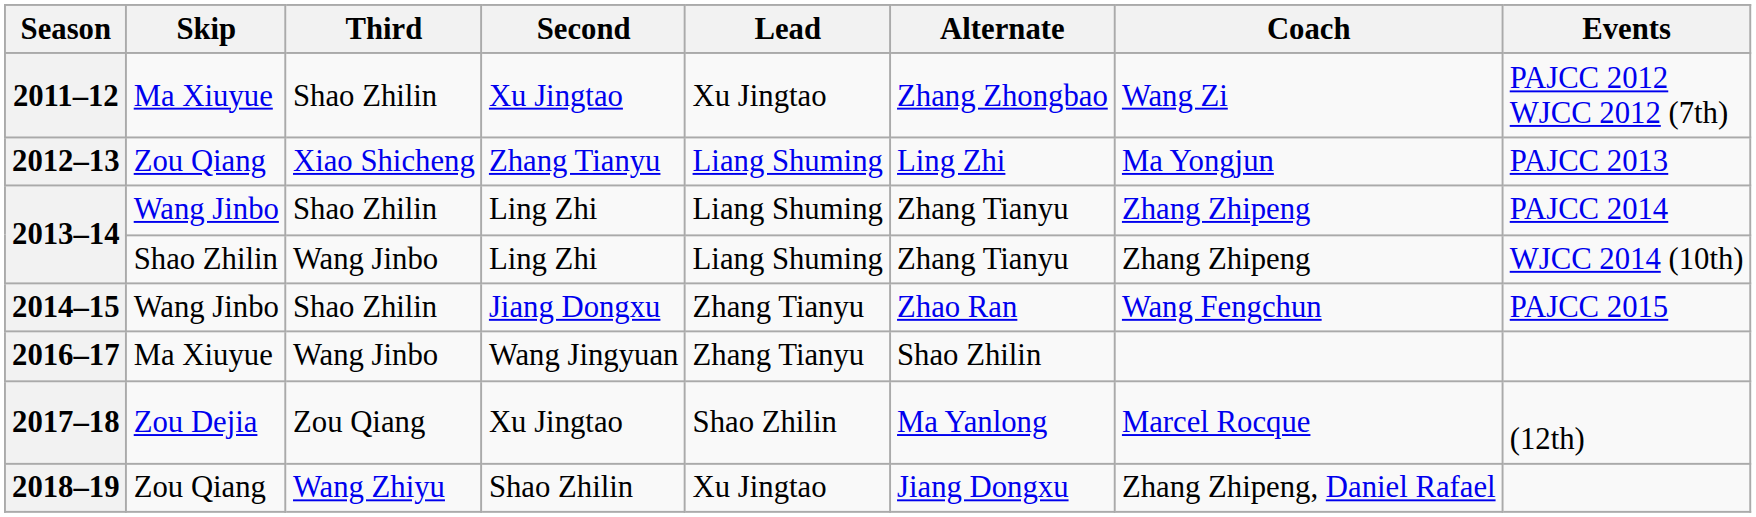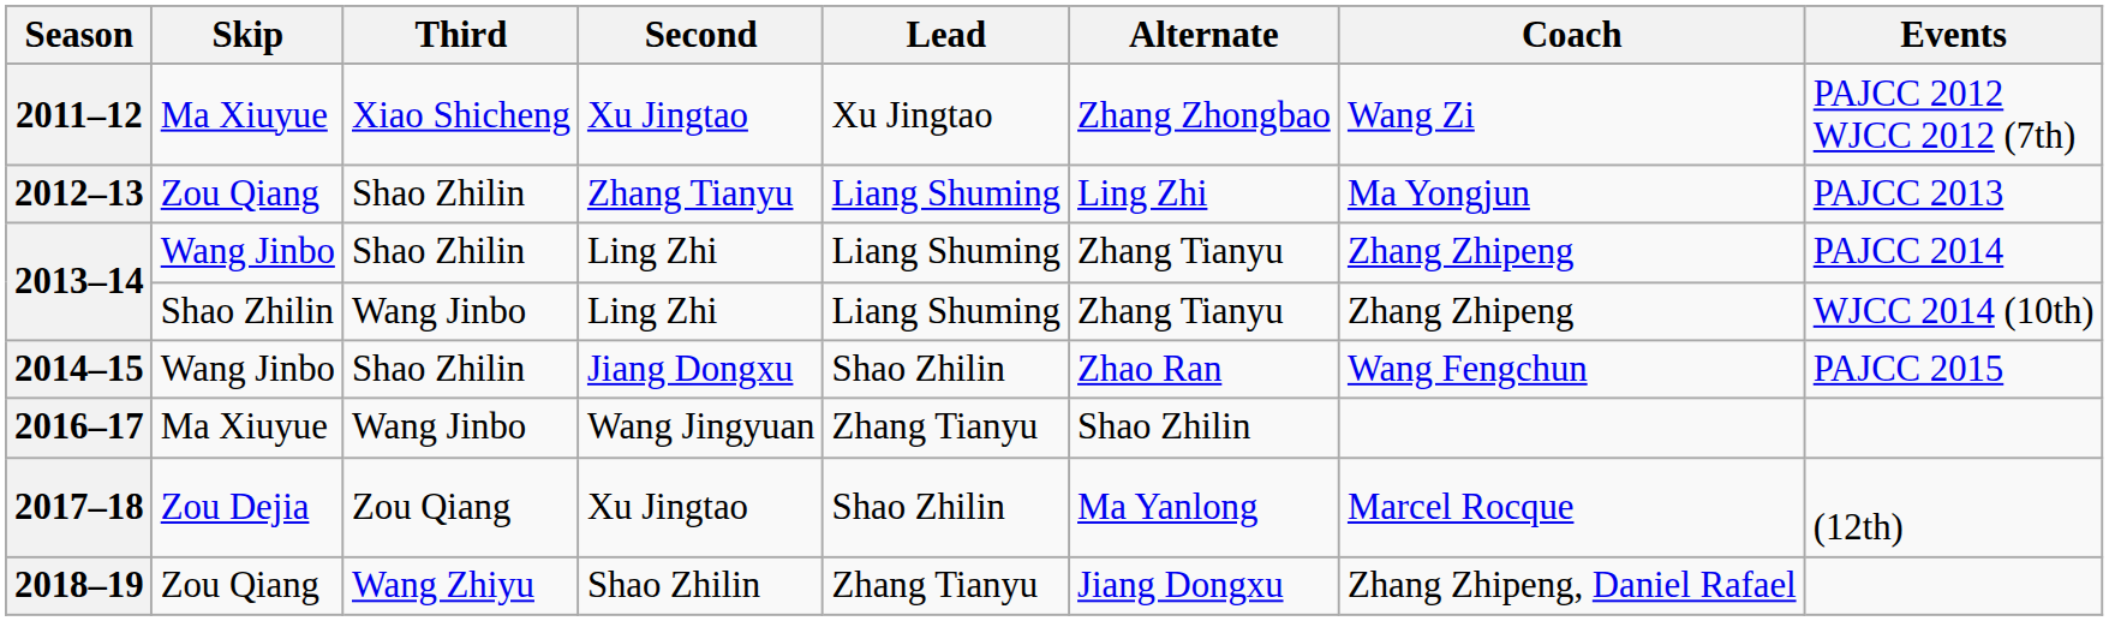 <table class="wikitable">
 <tr>
 <th scope="col">Season</th>
 <th scope="col">Skip</th>
 <th scope="col">Third</th>
 <th scope="col">Second</th>
 <th scope="col">Lead</th>
 <th scope="col">Alternate</th>
 <th scope="col">Coach</th>
 <th scope="col">Events</th>
 </tr>
 <tr>
 <th scope="row">2011–12</th>
 <td><a href='#'>Ma Xiuyue</a></td>
-<td>Shao Zhilin</td>
+<td><a href='#'>Xiao Shicheng</a></td>
 <td><a href='#'>Xu Jingtao</a></td>
 <td>Xu Jingtao</td>
 <td><a href='#'>Zhang Zhongbao</a></td>
 <td><a href='#'>Wang Zi</a></td>
 <td><a href='#'>PAJCC 2012</a> <br><a href='#'>WJCC 2012</a> (7th)</td>
 </tr>
 <tr>
 <th scope="row">2012–13</th>
 <td><a href='#'>Zou Qiang</a></td>
-<td><a href='#'>Xiao Shicheng</a></td>
+<td>Shao Zhilin</td>
 <td><a href='#'>Zhang Tianyu</a></td>
 <td><a href='#'>Liang Shuming</a></td>
 <td><a href='#'>Ling Zhi</a></td>
 <td><a href='#'>Ma Yongjun</a></td>
 <td><a href='#'>PAJCC 2013</a> </td>
 </tr>
 <tr>
 <th scope="row" rowspan=2>2013–14</th>
 <td><a href='#'>Wang Jinbo</a></td>
 <td>Shao Zhilin</td>
 <td>Ling Zhi</td>
 <td>Liang Shuming</td>
 <td>Zhang Tianyu</td>
 <td><a href='#'>Zhang Zhipeng</a></td>
 <td><a href='#'>PAJCC 2014</a> </td>
 </tr>
 <tr>
 <td>Shao Zhilin</td>
 <td>Wang Jinbo</td>
 <td>Ling Zhi</td>
 <td>Liang Shuming</td>
 <td>Zhang Tianyu</td>
 <td>Zhang Zhipeng</td>
 <td><a href='#'>WJCC 2014</a> (10th)</td>
 </tr>
 <tr>
 <th scope="row">2014–15</th>
 <td>Wang Jinbo</td>
 <td>Shao Zhilin</td>
 <td><a href='#'>Jiang Dongxu</a></td>
-<td>Zhang Tianyu</td>
+<td>Shao Zhilin</td>
 <td><a href='#'>Zhao Ran</a></td>
 <td><a href='#'>Wang Fengchun</a></td>
 <td><a href='#'>PAJCC 2015</a> </td>
 </tr>
 <tr>
 <th scope="row">2016–17</th>
 <td>Ma Xiuyue</td>
 <td>Wang Jinbo</td>
 <td>Wang Jingyuan</td>
 <td>Zhang Tianyu</td>
 <td>Shao Zhilin</td>
 <td></td>
 <td></td>
 </tr>
 <tr>
 <th scope="row">2017–18</th>
 <td><a href='#'>Zou Dejia</a></td>
 <td>Zou Qiang</td>
 <td>Xu Jingtao</td>
 <td>Shao Zhilin</td>
 <td><a href='#'>Ma Yanlong</a></td>
 <td><a href='#'>Marcel Rocque</a></td>
 <td> <br> (12th)</td>
 </tr>
 <tr>
 <th scope="row">2018–19</th>
 <td>Zou Qiang</td>
 <td><a href='#'>Wang Zhiyu</a></td>
 <td>Shao Zhilin</td>
-<td>Xu Jingtao</td>
+<td>Zhang Tianyu</td>
 <td><a href='#'>Jiang Dongxu</a></td>
 <td>Zhang Zhipeng, <a href='#'>Daniel Rafael</a></td>
 <td> </td>
 </tr>
 </table>
